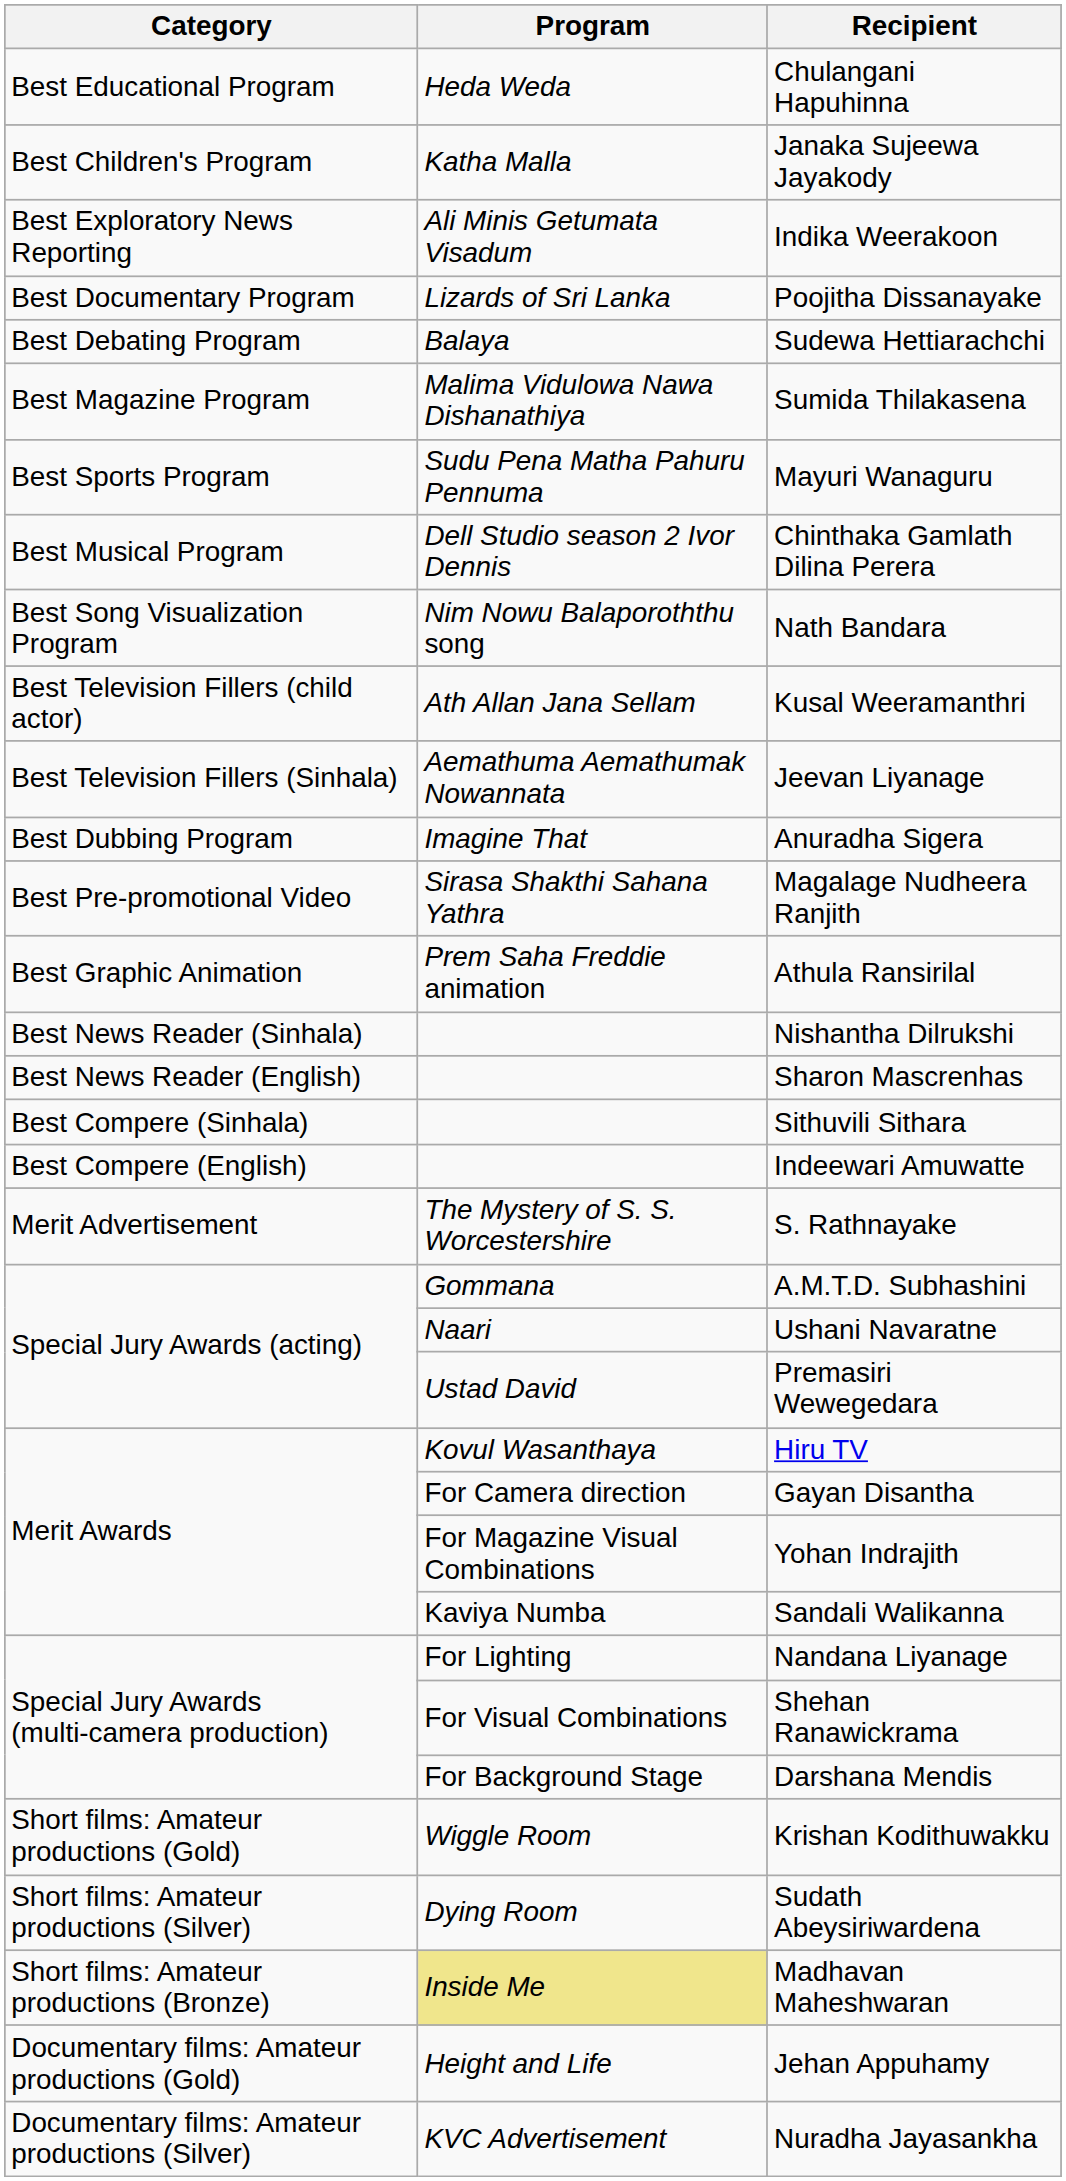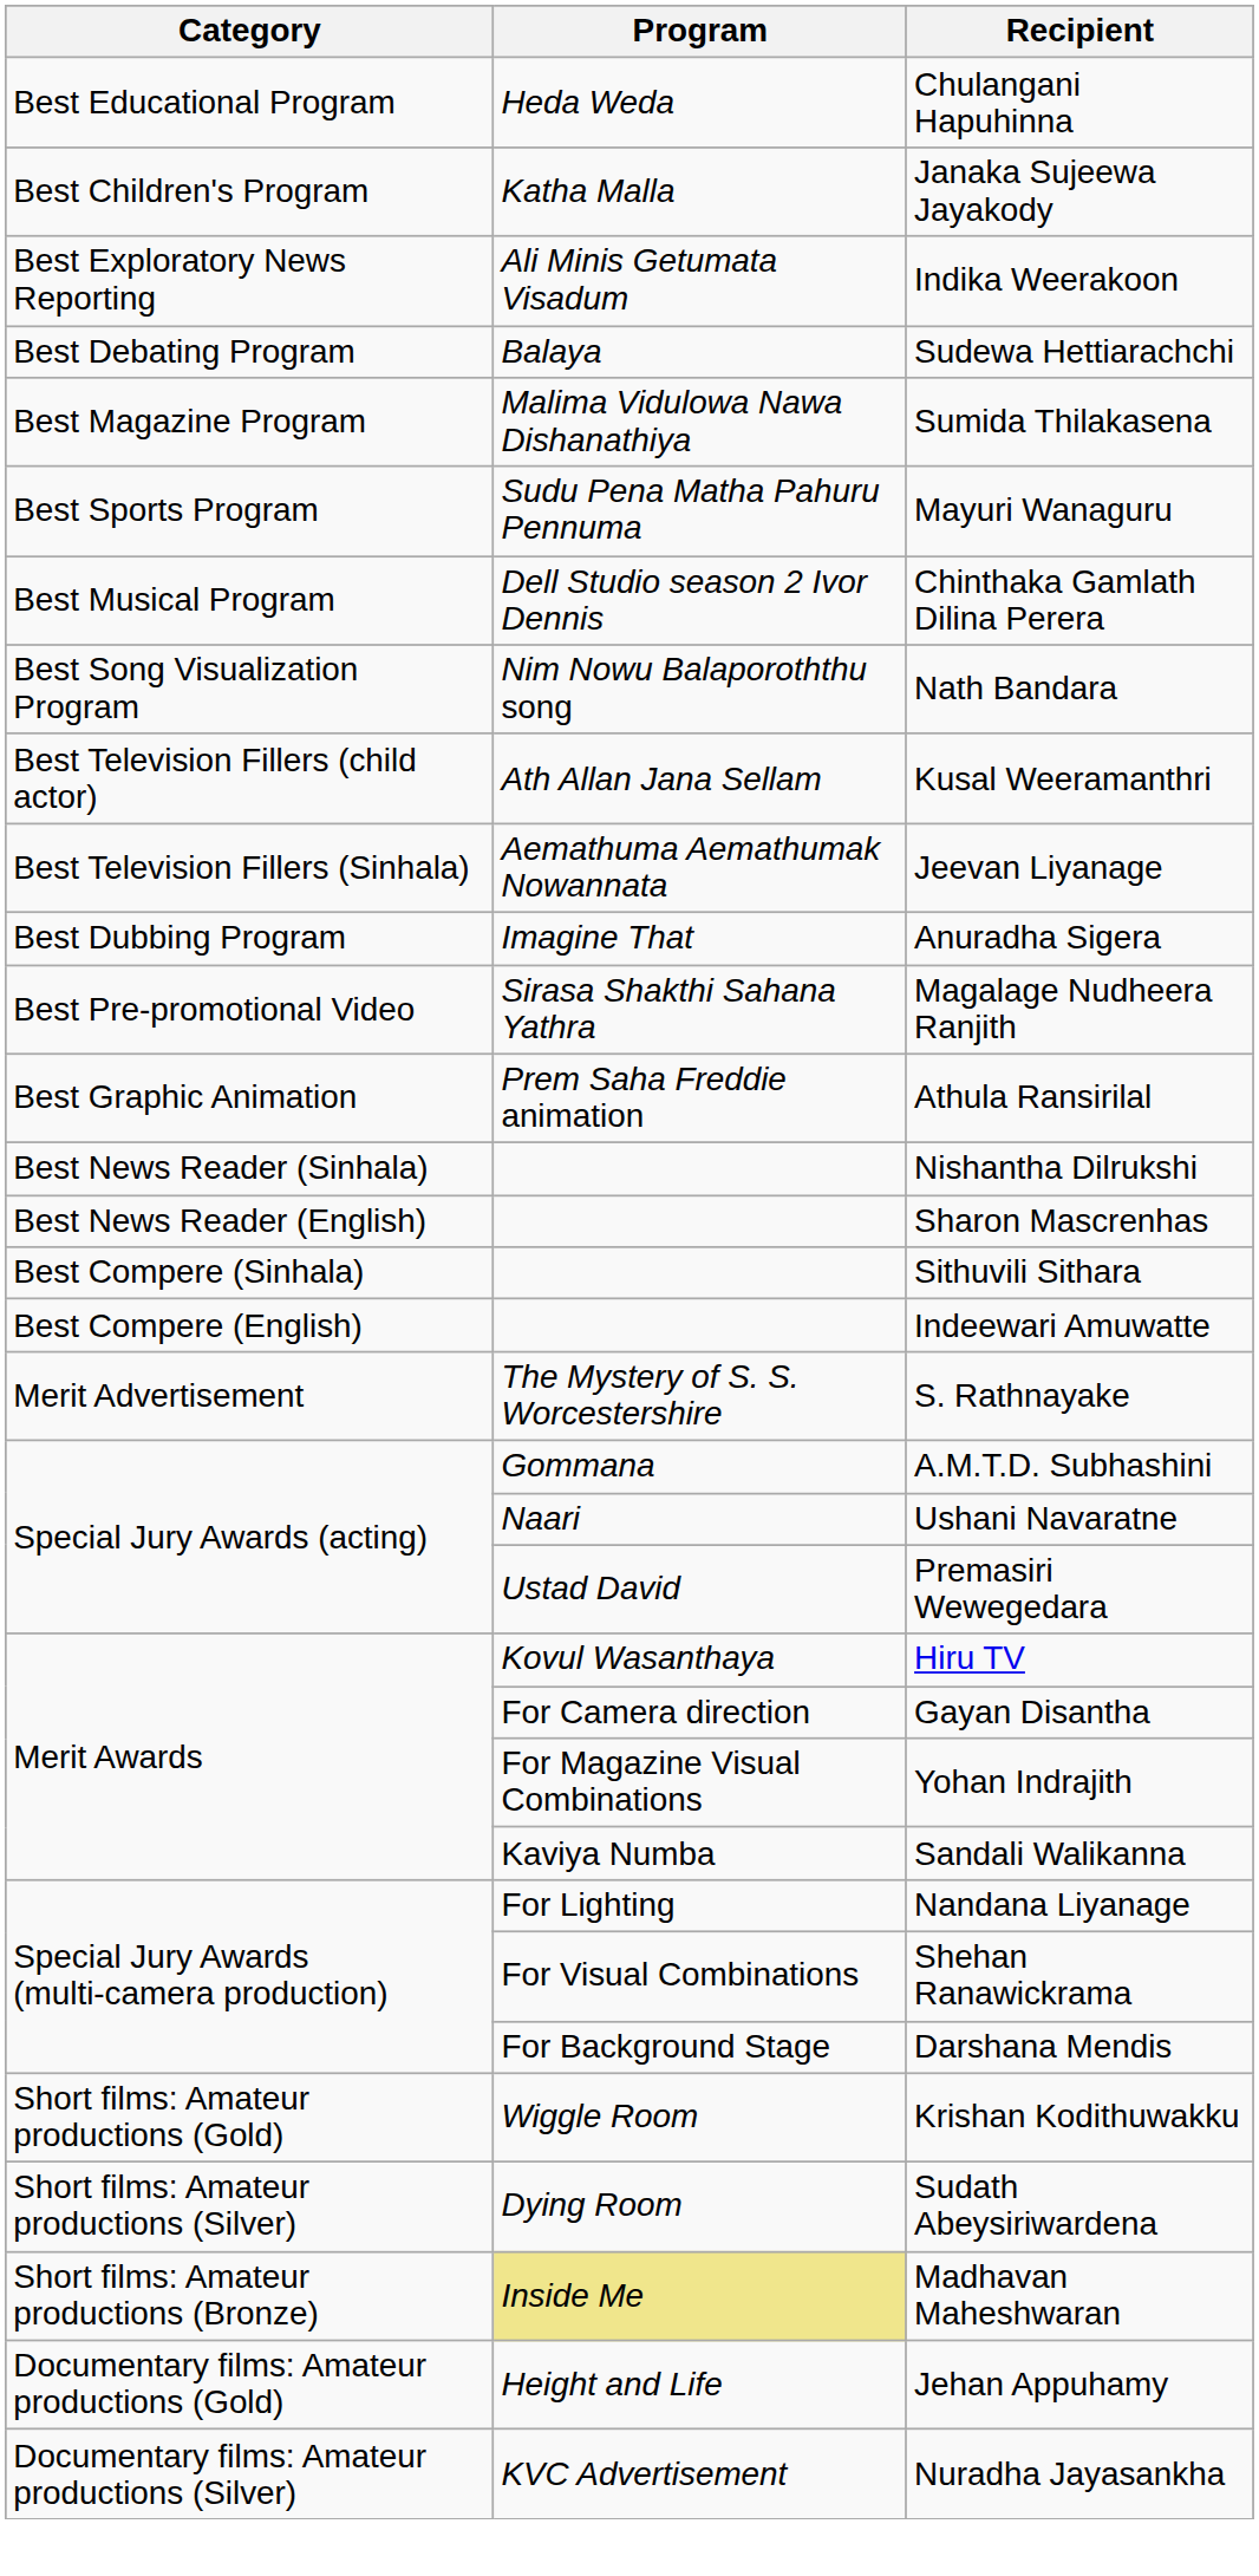 <table class="wikitable plainrowheaders sortable">
 <tr>
 <th scope="col">Category</th>
 <th scope="col">Program</th>
 <th scope="col">Recipient</th>
 </tr>
 <tr>
 <td>Best Educational Program</td>
 <td><em>Heda Weda</em></td>
 <td>Chulangani Hapuhinna</td>
 </tr>
 <tr>
 <td>Best Children's Program</td>
 <td><em>Katha Malla</em></td>
 <td>Janaka Sujeewa Jayakody</td>
 </tr>
 <tr>
 <td>Best Exploratory News Reporting</td>
 <td><em>Ali Minis Getumata Visadum</em></td>
 <td>Indika Weerakoon</td>
-</tr>
-<tr>
-<td>Best Documentary Program</td>
-<td><em>Lizards of Sri Lanka</em></td>
-<td>Poojitha Dissanayake</td>
 </tr>
 <tr>
 <td>Best Debating Program</td>
 <td><em>Balaya</em></td>
 <td>Sudewa Hettiarachchi</td>
 </tr>
 <tr>
 <td>Best Magazine Program</td>
 <td><em>Malima Vidulowa Nawa Dishanathiya</em></td>
 <td>Sumida Thilakasena</td>
 </tr>
 <tr>
 <td>Best Sports Program</td>
 <td><em>Sudu Pena Matha Pahuru Pennuma</em></td>
 <td>Mayuri Wanaguru</td>
 </tr>
 <tr>
 <td>Best Musical Program</td>
 <td><em>Dell Studio season 2 Ivor Dennis</em></td>
 <td>Chinthaka Gamlath <br> Dilina Perera</td>
 </tr>
 <tr>
 <td>Best Song Visualization Program</td>
 <td><em>Nim Nowu Balaporoththu</em> song</td>
 <td>Nath Bandara</td>
 </tr>
 <tr>
 <td>Best Television Fillers (child actor)</td>
 <td><em>Ath Allan Jana Sellam</em></td>
 <td>Kusal Weeramanthri</td>
 </tr>
 <tr>
 <td>Best Television Fillers (Sinhala)</td>
 <td><em>Aemathuma Aemathumak Nowannata</em></td>
 <td>Jeevan Liyanage</td>
 </tr>
 <tr>
 <td>Best Dubbing Program</td>
 <td><em>Imagine That</em></td>
 <td>Anuradha Sigera</td>
 </tr>
 <tr>
 <td>Best Pre-promotional Video</td>
 <td><em>Sirasa Shakthi Sahana Yathra</em></td>
 <td>Magalage Nudheera Ranjith</td>
 </tr>
 <tr>
 <td>Best Graphic Animation</td>
 <td><em>Prem Saha Freddie</em> animation</td>
 <td>Athula Ransirilal</td>
 </tr>
 <tr>
 <td>Best News Reader (Sinhala)</td>
 <td></td>
 <td>Nishantha Dilrukshi</td>
 </tr>
 <tr>
 <td>Best News Reader (English)</td>
 <td></td>
 <td>Sharon Mascrenhas</td>
 </tr>
 <tr>
 <td>Best Compere (Sinhala)</td>
 <td></td>
 <td>Sithuvili Sithara</td>
 </tr>
 <tr>
 <td>Best Compere (English)</td>
 <td></td>
 <td>Indeewari Amuwatte</td>
 </tr>
 <tr>
 <td>Merit Advertisement</td>
 <td><em>The Mystery of S. S. Worcestershire</em></td>
 <td>S. Rathnayake</td>
 </tr>
 <tr>
 <td rowspan=3>Special Jury Awards (acting)</td>
 <td><em>Gommana</em></td>
 <td>A.M.T.D. Subhashini</td>
 </tr>
 <tr>
 <td><em>Naari</em></td>
 <td>Ushani Navaratne</td>
 </tr>
 <tr>
 <td><em>Ustad David</em></td>
 <td>Premasiri Wewegedara</td>
 </tr>
 <tr>
 <td rowspan=4>Merit Awards</td>
 <td><em>Kovul Wasanthaya</em></td>
 <td><a href='#'>Hiru TV</a></td>
 </tr>
 <tr>
 <td>For Camera direction</td>
 <td>Gayan Disantha</td>
 </tr>
 <tr>
 <td>For Magazine Visual Combinations</td>
 <td>Yohan Indrajith</td>
 </tr>
 <tr>
 <td>Kaviya Numba</td>
 <td>Sandali Walikanna</td>
 </tr>
 <tr>
 <td rowspan=3>Special Jury Awards <br>(multi-camera production)</td>
 <td>For Lighting</td>
 <td>Nandana Liyanage</td>
 </tr>
 <tr>
 <td>For Visual Combinations</td>
 <td>Shehan Ranawickrama</td>
 </tr>
 <tr>
 <td>For Background Stage</td>
 <td>Darshana Mendis</td>
 </tr>
 <tr>
 <td>Short films: Amateur productions (Gold)</td>
 <td><em>Wiggle Room</em></td>
 <td>Krishan Kodithuwakku</td>
 </tr>
 <tr>
 <td>Short films: Amateur productions (Silver)</td>
 <td><em>Dying Room</em></td>
 <td>Sudath Abeysiriwardena</td>
 </tr>
 <tr>
 <td>Short films: Amateur productions (Bronze)</td>
 <td style="background: khaki;"><em>Inside Me</em></td>
 <td>Madhavan Maheshwaran</td>
 </tr>
 <tr>
 <td>Documentary films: Amateur productions (Gold)</td>
 <td><em>Height and Life</em></td>
 <td>Jehan Appuhamy</td>
 </tr>
 <tr>
 <td>Documentary films: Amateur productions (Silver)</td>
 <td><em>KVC Advertisement</em></td>
 <td>Nuradha Jayasankha</td>
 </tr>
 </table>
